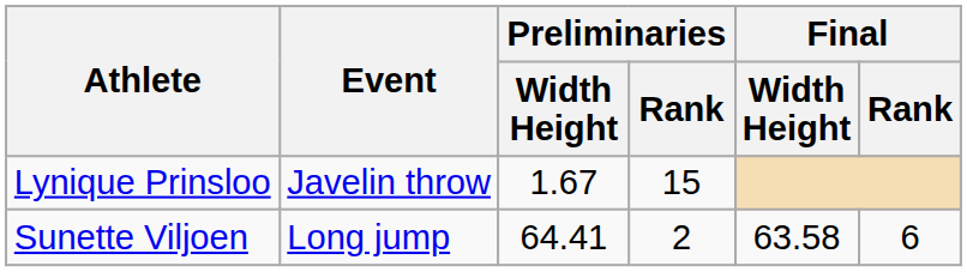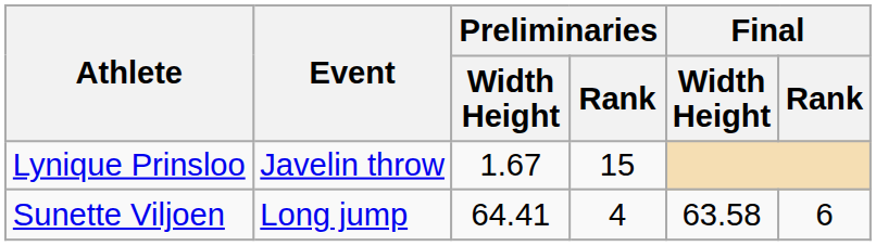 <table class=wikitable style="font-size:90%;">
 <tr>
 <th rowspan="2">Athlete</th>
 <th rowspan="2">Event</th>
 <th colspan="2">Preliminaries</th>
 <th colspan="2">Final</th>
 </tr>
 <tr>
 <th>Width<br>Height</th>
 <th>Rank</th>
 <th>Width<br>Height</th>
 <th>Rank</th>
 </tr>
 <tr style="border-top: single;">
 <td><a href='#'>Lynique Prinsloo</a></td>
 <td><a href='#'>Javelin throw</a></td>
 <td align=center>1.67</td>
 <td align=center>15</td>
 <td colspan= 6 bgcolor="wheat"></td>
 </tr>
 <tr style="border-top: single;">
 <td><a href='#'>Sunette Viljoen</a></td>
 <td><a href='#'>Long jump</a></td>
 <td align=center>64.41</td>
-<td align=center>2</td>
+<td align=center>4</td>
 <td align=center>63.58</td>
 <td align=center>6</td>
 </tr>
 </table>
